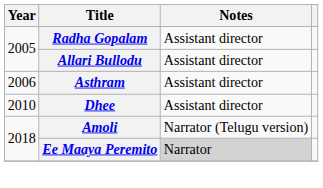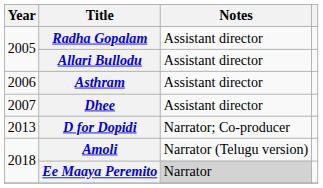 <table class="wikitable sortable plainrowheaders">
 <tr>
 <th scope="col">Year</th>
 <th scope="col">Title</th>
 <th scope="col" class="unsortable">Notes</th>
 <th scope="col" class="unsortable"></th>
 </tr>
 <tr>
 <td rowspan="2">2005</td>
 <th scope="row"><em><a href='#'>Radha Gopalam</a></em></th>
 <td>Assistant director</td>
 <td></td>
 </tr>
 <tr>
 <th scope="row"><em><a href='#'>Allari Bullodu</a></em></th>
 <td>Assistant director</td>
 <td></td>
 </tr>
 <tr>
 <td>2006</td>
 <th scope="row"><em><a href='#'>Asthram</a></em></th>
 <td>Assistant director</td>
 <td></td>
 </tr>
 <tr>
-<td>2010</td>
+<td>2007</td>
 <th scope="row"><em><a href='#'>Dhee</a></em></th>
 <td>Assistant director</td>
+<td></td>
+</tr>
+<tr>
+<td>2013</td>
+<th scope="row"><em><a href='#'>D for Dopidi</a></em></th>
+<td>Narrator; Co-producer</td>
 <td></td>
 </tr>
 <tr>
 <td rowspan="2">2018</td>
 <th scope="row"><em><a href='#'>Amoli</a></em></th>
 <td>Narrator (Telugu version)</td>
 <td></td>
 </tr>
 <tr>
 <th scope ="row"><em><a href='#'>Ee Maaya Peremito</a></em></th>
 <td style="background: lightgrey;">Narrator</td>
 <td></td>
 </tr>
 <tr>
 </tr>
 </table>
